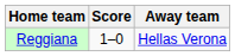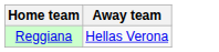 <table class="wikitable" style="text-align: center">
 <tr>
 <th>Home team</th>
-<th>Score</th>
 <th>Away team</th>
 </tr>
 <tr>
 <td bgcolor="ccffcc"><a href='#'>Reggiana</a></td>
-<td>1–0</td>
 <td><a href='#'>Hellas Verona</a></td>
 </tr>
 </table>
